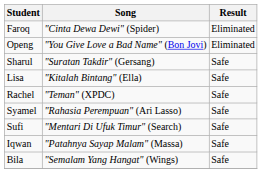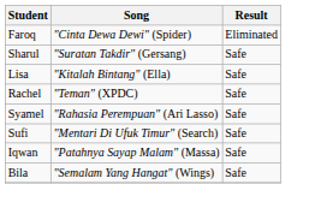 <table class="wikitable" style="font-size:90%;">
 <tr>
 <th>Student</th>
 <th>Song</th>
 <th>Result</th>
 </tr>
 <tr>
 <td>Faroq</td>
 <td><em>"Cinta Dewa Dewi"</em> (Spider)</td>
-<td>Eliminated</td>
-</tr>
-<tr>
-<td>Openg</td>
-<td><em>"You Give Love a Bad Name"</em> (<a href='#'>Bon Jovi</a>)</td>
 <td>Eliminated</td>
 </tr>
 <tr>
 <td>Sharul</td>
 <td><em>"Suratan Takdir"</em> (Gersang)</td>
 <td>Safe</td>
 </tr>
 <tr>
 <td>Lisa</td>
 <td><em>"Kitalah Bintang"</em> (Ella)</td>
 <td>Safe</td>
 </tr>
 <tr>
 <td>Rachel</td>
 <td><em>"Teman"</em> (XPDC)</td>
 <td>Safe</td>
 </tr>
 <tr>
 <td>Syamel</td>
 <td><em>"Rahasia Perempuan"</em> (Ari Lasso)</td>
 <td>Safe</td>
 </tr>
 <tr>
 <td>Sufi</td>
 <td><em>"Mentari Di Ufuk Timur"</em> (Search)</td>
 <td>Safe</td>
 </tr>
 <tr>
 <td>Iqwan</td>
 <td><em>"Patahnya Sayap Malam"</em> (Massa)</td>
 <td>Safe</td>
 </tr>
 <tr>
 <td>Bila</td>
 <td><em>"Semalam Yang Hangat"</em> (Wings)</td>
 <td>Safe</td>
 </tr>
 <tr>
 </tr>
 </table>
